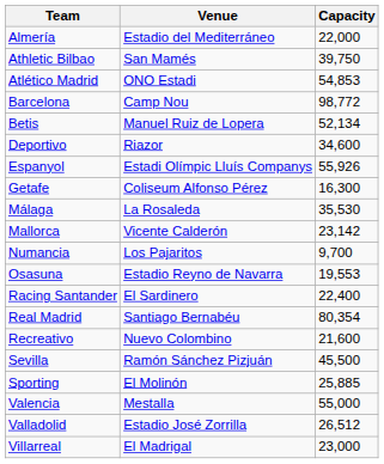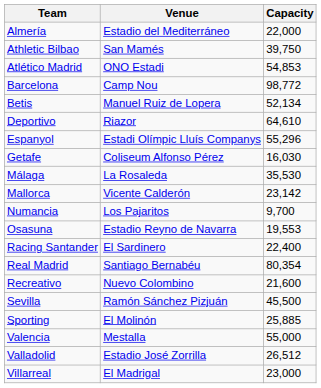 <table class="wikitable sortable">
 <tr>
 <th>Team</th>
 <th>Venue</th>
 <th>Capacity</th>
 </tr>
 <tr>
 <td><a href='#'>Almería</a></td>
 <td><a href='#'>Estadio del Mediterráneo</a></td>
 <td>22,000</td>
 </tr>
 <tr>
 <td><a href='#'>Athletic Bilbao</a></td>
 <td><a href='#'>San Mamés</a></td>
 <td>39,750</td>
 </tr>
 <tr>
 <td><a href='#'>Atlético Madrid</a></td>
 <td><a href='#'>ONO Estadi</a></td>
 <td>54,853</td>
 </tr>
 <tr>
 <td><a href='#'>Barcelona</a></td>
 <td><a href='#'>Camp Nou</a></td>
 <td>98,772</td>
 </tr>
 <tr>
 <td><a href='#'>Betis</a></td>
 <td><a href='#'>Manuel Ruiz de Lopera</a></td>
 <td>52,134</td>
 </tr>
 <tr>
 <td><a href='#'>Deportivo</a></td>
 <td><a href='#'>Riazor</a></td>
-<td>34,600</td>
+<td>64,610</td>
 </tr>
 <tr>
 <td><a href='#'>Espanyol</a></td>
 <td><a href='#'>Estadi Olímpic Lluís Companys</a></td>
-<td>55,926</td>
+<td>55,296</td>
 </tr>
 <tr>
 <td><a href='#'>Getafe</a></td>
 <td><a href='#'>Coliseum Alfonso Pérez</a></td>
-<td>16,300</td>
+<td>16,030</td>
 </tr>
 <tr>
 <td><a href='#'>Málaga</a></td>
 <td><a href='#'>La Rosaleda</a></td>
 <td>35,530</td>
 </tr>
 <tr>
 <td><a href='#'>Mallorca</a></td>
 <td><a href='#'>Vicente Calderón</a></td>
 <td>23,142</td>
 </tr>
 <tr>
 <td><a href='#'>Numancia</a></td>
 <td><a href='#'>Los Pajaritos</a></td>
 <td>9,700</td>
 </tr>
 <tr>
 <td><a href='#'>Osasuna</a></td>
 <td><a href='#'>Estadio Reyno de Navarra</a></td>
 <td>19,553</td>
 </tr>
 <tr>
 <td><a href='#'>Racing Santander</a></td>
 <td><a href='#'>El Sardinero</a></td>
 <td>22,400</td>
 </tr>
 <tr>
 <td><a href='#'>Real Madrid</a></td>
 <td><a href='#'>Santiago Bernabéu</a></td>
 <td>80,354</td>
 </tr>
 <tr>
 <td><a href='#'>Recreativo</a></td>
 <td><a href='#'>Nuevo Colombino</a></td>
 <td>21,600</td>
 </tr>
 <tr>
 <td><a href='#'>Sevilla</a></td>
 <td><a href='#'>Ramón Sánchez Pizjuán</a></td>
 <td>45,500</td>
 </tr>
 <tr>
 <td><a href='#'>Sporting</a></td>
 <td><a href='#'>El Molinón</a></td>
 <td>25,885</td>
 </tr>
 <tr>
 <td><a href='#'>Valencia</a></td>
 <td><a href='#'>Mestalla</a></td>
 <td>55,000</td>
 </tr>
 <tr>
 <td><a href='#'>Valladolid</a></td>
 <td><a href='#'>Estadio José Zorrilla</a></td>
 <td>26,512</td>
 </tr>
 <tr>
 <td><a href='#'>Villarreal</a></td>
 <td><a href='#'>El Madrigal</a></td>
 <td>23,000</td>
 </tr>
 </table>
